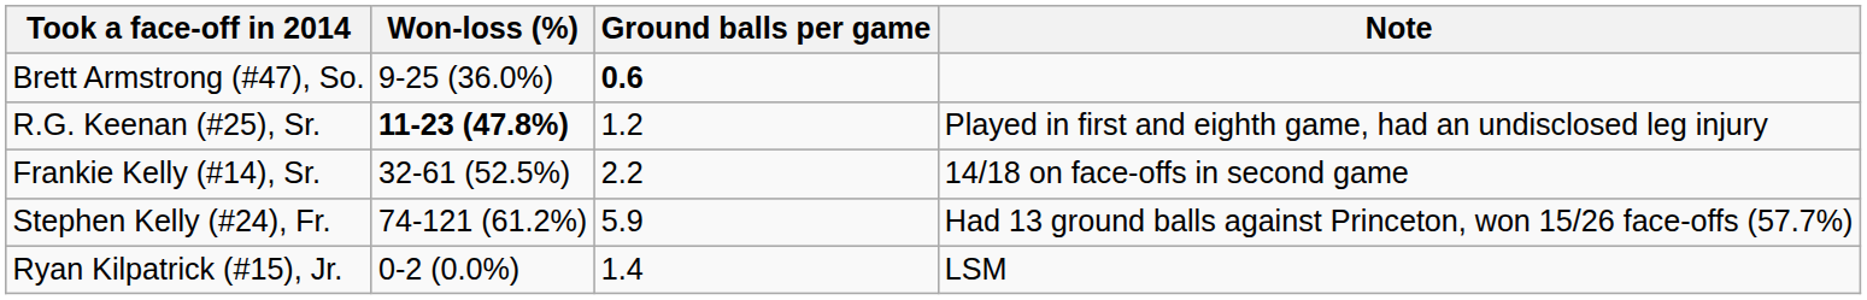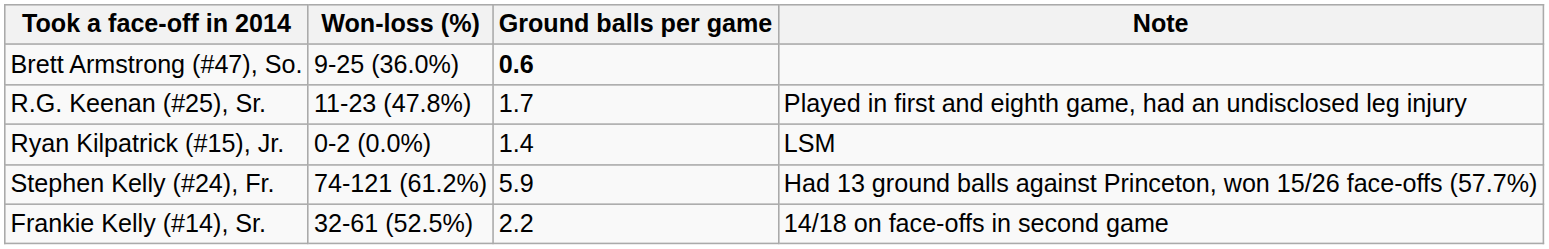 <table class="wikitable">
 <tr ;>
 <th>Took a face-off in 2014</th>
 <th>Won-loss (%)</th>
 <th>Ground balls per game</th>
 <th>Note</th>
 </tr>
 <tr>
 <td>Brett Armstrong (#47), So.</td>
 <td>9-25 (36.0%)</td>
 <td><strong>0.6</strong></td>
 <td></td>
 </tr>
 <tr>
 <td>R.G. Keenan (#25), Sr.</td>
-<td><strong>11-23 (47.8%)</strong></td>
-<td>1.2</td>
+<td>11-23 (47.8%)</td>
+<td>1.7</td>
 <td>Played in first and eighth game, had an undisclosed leg injury</td>
 </tr>
 <tr>
-<td>Frankie Kelly (#14), Sr.</td>
-<td>32-61 (52.5%)</td>
-<td>2.2</td>
-<td>14/18 on face-offs in second game</td>
+<td>Ryan Kilpatrick (#15), Jr.</td>
+<td>0-2 (0.0%)</td>
+<td>1.4</td>
+<td>LSM</td>
 </tr>
 <tr>
 <td>Stephen Kelly (#24), Fr.</td>
 <td>74-121 (61.2%)</td>
 <td>5.9</td>
 <td>Had 13 ground balls against Princeton, won 15/26 face-offs (57.7%)</td>
 </tr>
 <tr>
-<td>Ryan Kilpatrick (#15), Jr.</td>
-<td>0-2 (0.0%)</td>
-<td>1.4</td>
-<td>LSM</td>
+<td>Frankie Kelly (#14), Sr.</td>
+<td>32-61 (52.5%)</td>
+<td>2.2</td>
+<td>14/18 on face-offs in second game</td>
 </tr>
 </table>
